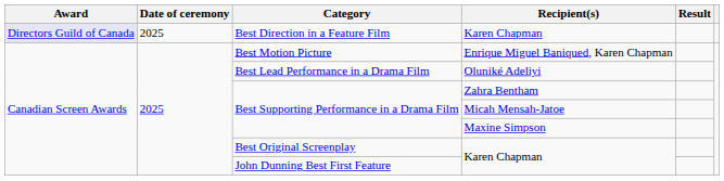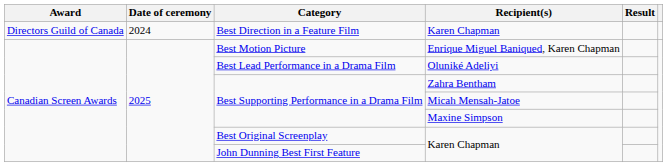 <table class="wikitable sortable plainrowheaders">
 <tr>
 <th scope="col">Award</th>
 <th scope="col">Date of ceremony</th>
 <th scope="col">Category</th>
 <th scope="col">Recipient(s)</th>
 <th scope="col">Result</th>
 <th scope="col" class="unsortable"></th>
 </tr>
 <tr>
-<td style="background: lavender;"><a href='#'>Directors Guild of Canada</a></td>
-<td>2025</td>
+<td><a href='#'>Directors Guild of Canada</a></td>
+<td>2024</td>
 <td><a href='#'>Best Direction in a Feature Film</a></td>
 <td><a href='#'>Karen Chapman</a></td>
 <td></td>
 <td></td>
 </tr>
 <tr>
 <td rowspan=7><a href='#'>Canadian Screen Awards</a></td>
 <td rowspan=7><a href='#'>2025</a></td>
 <td><a href='#'>Best Motion Picture</a></td>
 <td><a href='#'>Enrique Miguel Baniqued</a>, Karen Chapman</td>
 <td></td>
 <td rowspan=7></td>
 </tr>
 <tr>
 <td><a href='#'>Best Lead Performance in a Drama Film</a></td>
 <td><a href='#'>Oluniké Adeliyi</a></td>
 <td></td>
 </tr>
 <tr>
 <td rowspan=3><a href='#'>Best Supporting Performance in a Drama Film</a></td>
 <td><a href='#'>Zahra Bentham</a></td>
 <td></td>
 </tr>
 <tr>
 <td><a href='#'>Micah Mensah-Jatoe</a></td>
 <td></td>
 </tr>
 <tr>
 <td><a href='#'>Maxine Simpson</a></td>
 <td></td>
 </tr>
 <tr>
 <td><a href='#'>Best Original Screenplay</a></td>
 <td rowspan=2>Karen Chapman</td>
 <td></td>
 </tr>
 <tr>
 <td><a href='#'>John Dunning Best First Feature</a></td>
 <td></td>
 </tr>
 </table>
